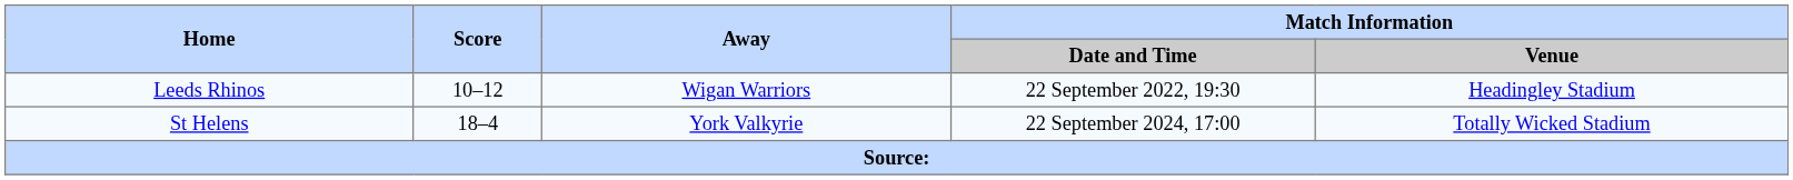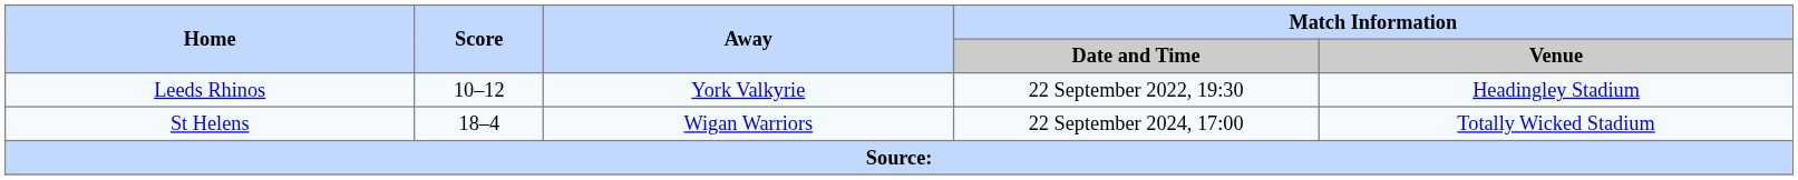 <table border="1" style="border-collapse:collapse; font-size:90%; text-align:center;" cellpadding="3" cellspacing="0" width="100%">
 <tr style="background:#C1D8ff;">
 <th rowspan="2" scope="col" width="19%">Home</th>
 <th rowspan="2" scope="col" width="6%">Score</th>
 <th rowspan="2" scope="col" width="19%">Away</th>
 <th colspan=4>Match Information</th>
 </tr>
 <tr style="background:#CCCCCC;">
 <th scope="col" width="17%">Date and Time</th>
 <th scope="col" width="22%">Venue</th>
 </tr>
 <tr style="background:#F5FAFF;">
 <td> <a href='#'>Leeds Rhinos</a></td>
 <td>10–12</td>
-<td> <a href='#'>Wigan Warriors</a></td>
+<td> <a href='#'>York Valkyrie</a></td>
 <td>22 September 2022, 19:30</td>
 <td><a href='#'>Headingley Stadium</a></td>
 </tr>
 <tr style="background:#F5FAFF;">
 <td> <a href='#'>St Helens</a></td>
 <td>18–4</td>
-<td> <a href='#'>York Valkyrie</a></td>
+<td> <a href='#'>Wigan Warriors</a></td>
 <td>22 September 2024, 17:00</td>
 <td><a href='#'>Totally Wicked Stadium</a></td>
 </tr>
 <tr style="background:#c1d8ff;">
 <th colspan="7">Source:</th>
 </tr>
 </table>
